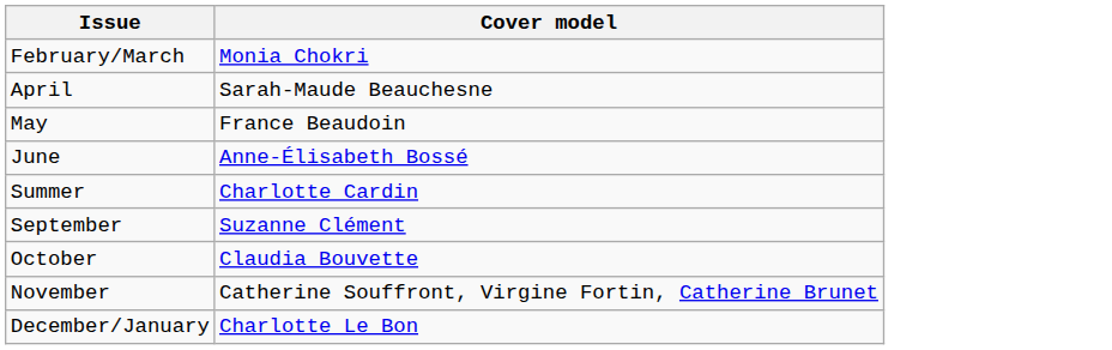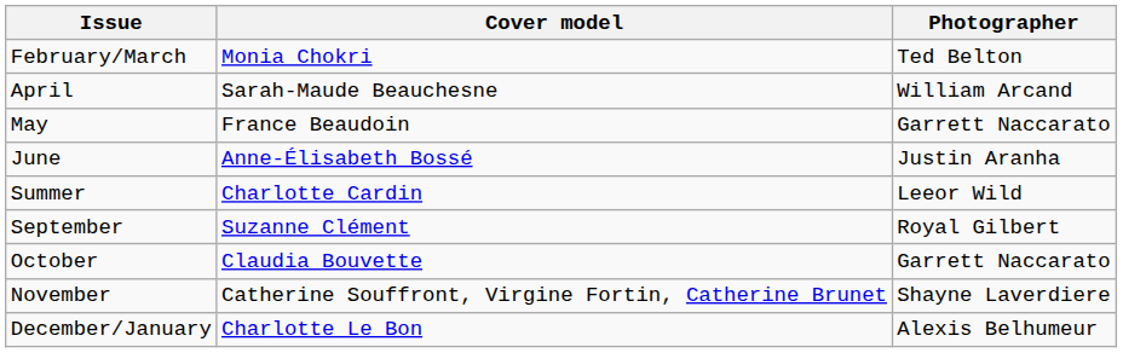 <table class="sortable wikitable">
 <tr>
 <th>Issue</th>
 <th>Cover model</th>
+<th>Photographer</th>
 </tr>
 <tr>
 <td>February/March</td>
 <td><a href='#'>Monia Chokri</a></td>
+<td>Ted Belton</td>
 </tr>
 <tr>
 <td>April</td>
 <td>Sarah-Maude Beauchesne</td>
+<td>William Arcand</td>
 </tr>
 <tr>
 <td>May</td>
 <td>France Beaudoin</td>
+<td>Garrett Naccarato</td>
 </tr>
 <tr>
 <td>June</td>
 <td><a href='#'>Anne-Élisabeth Bossé</a></td>
+<td>Justin Aranha</td>
 </tr>
 <tr>
 <td>Summer</td>
 <td><a href='#'>Charlotte Cardin</a></td>
+<td>Leeor Wild</td>
 </tr>
 <tr>
 <td>September</td>
 <td><a href='#'>Suzanne Clément</a></td>
+<td>Royal Gilbert</td>
 </tr>
 <tr>
 <td>October</td>
 <td><a href='#'>Claudia Bouvette</a></td>
+<td>Garrett Naccarato</td>
 </tr>
 <tr>
 <td>November</td>
 <td>Catherine Souffront, Virgine Fortin, <a href='#'>Catherine Brunet</a></td>
+<td>Shayne Laverdiere</td>
 </tr>
 <tr>
 <td>December/January</td>
 <td><a href='#'>Charlotte Le Bon</a></td>
+<td>Alexis Belhumeur</td>
 </tr>
 </table>
